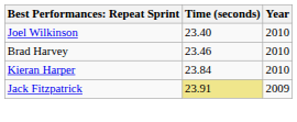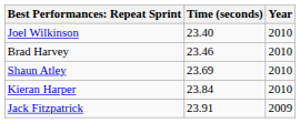 <table class="wikitable">
 <tr>
 <th>Best Performances: Repeat Sprint</th>
 <th>Time (seconds)</th>
 <th>Year</th>
 </tr>
 <tr>
 <td><a href='#'>Joel Wilkinson</a></td>
 <td>23.40</td>
 <td>2010</td>
 </tr>
 <tr>
 <td>Brad Harvey</td>
 <td>23.46</td>
 <td>2010</td>
 </tr>
 <tr>
+<td><a href='#'>Shaun Atley</a></td>
+<td>23.69</td>
+<td>2010</td>
+</tr>
+<tr>
 <td><a href='#'>Kieran Harper</a></td>
 <td>23.84</td>
 <td>2010</td>
 </tr>
 <tr>
 <td><a href='#'>Jack Fitzpatrick</a></td>
-<td style="background: khaki;">23.91</td>
+<td>23.91</td>
 <td>2009</td>
 </tr>
 </table>
